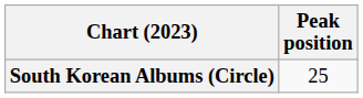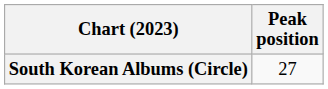 <table class="wikitable plainrowheaders" style="text-align:center;">
 <tr>
 <th scope="col">Chart (2023)</th>
 <th scope="col">Peak<br>position</th>
 </tr>
 <tr>
 <th scope="row">South Korean Albums (Circle)</th>
-<td>25</td>
+<td>27</td>
 </tr>
 </table>
